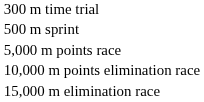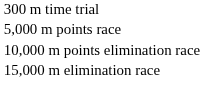 <table>
 <tr>
 <td>300 m time trial<br></td>
-<td></td>
-<td></td>
-<td></td>
-</tr>
-<tr>
-<td>500 m sprint<br></td>
 <td></td>
 <td></td>
 <td></td>
 </tr>
 <tr>
 <td>5,000 m points race<br></td>
 <td></td>
 <td></td>
 <td></td>
 </tr>
 <tr>
 <td>10,000 m points elimination race<br></td>
 <td></td>
 <td></td>
 <td></td>
 </tr>
 <tr>
 <td>15,000 m elimination race<br></td>
 <td></td>
 <td></td>
 <td></td>
 </tr>
 </table>
